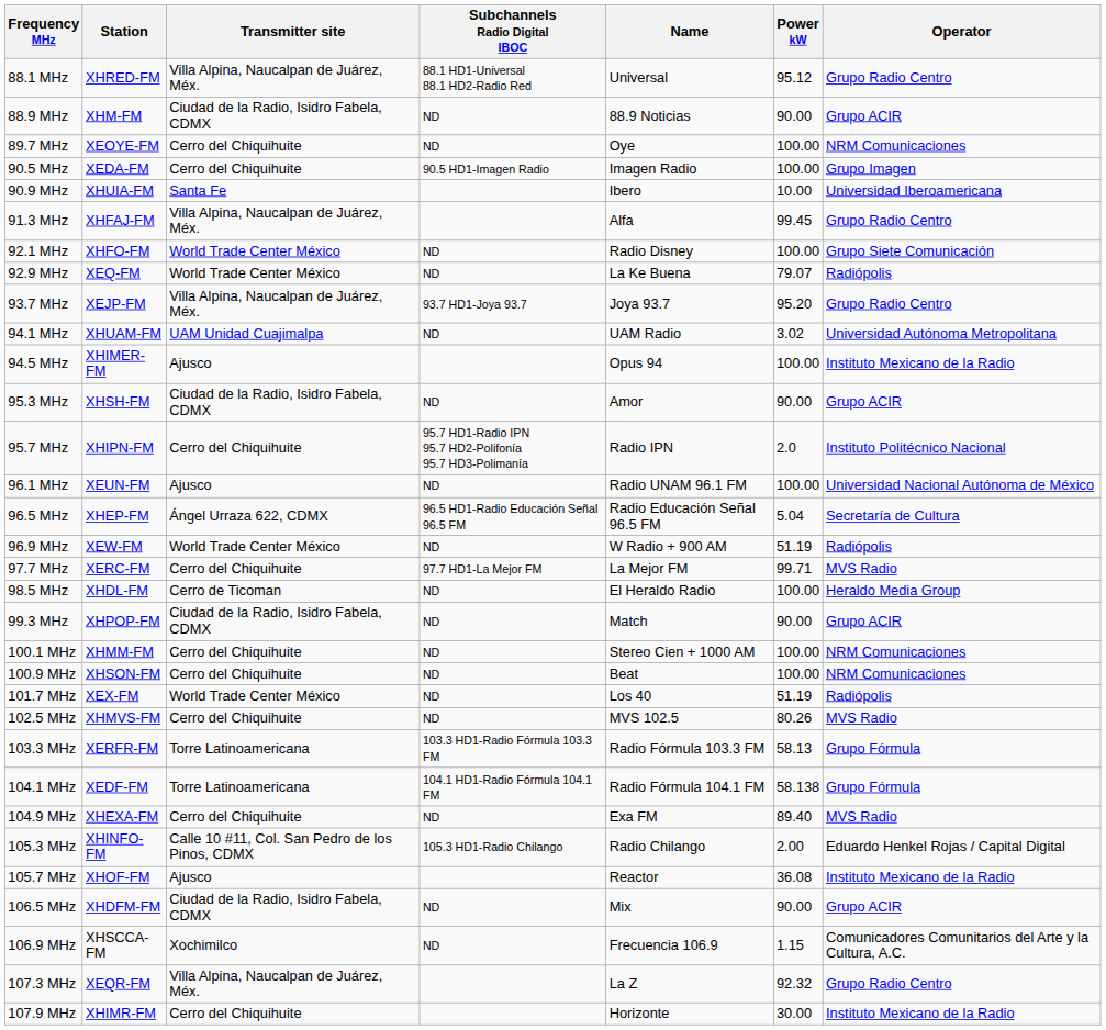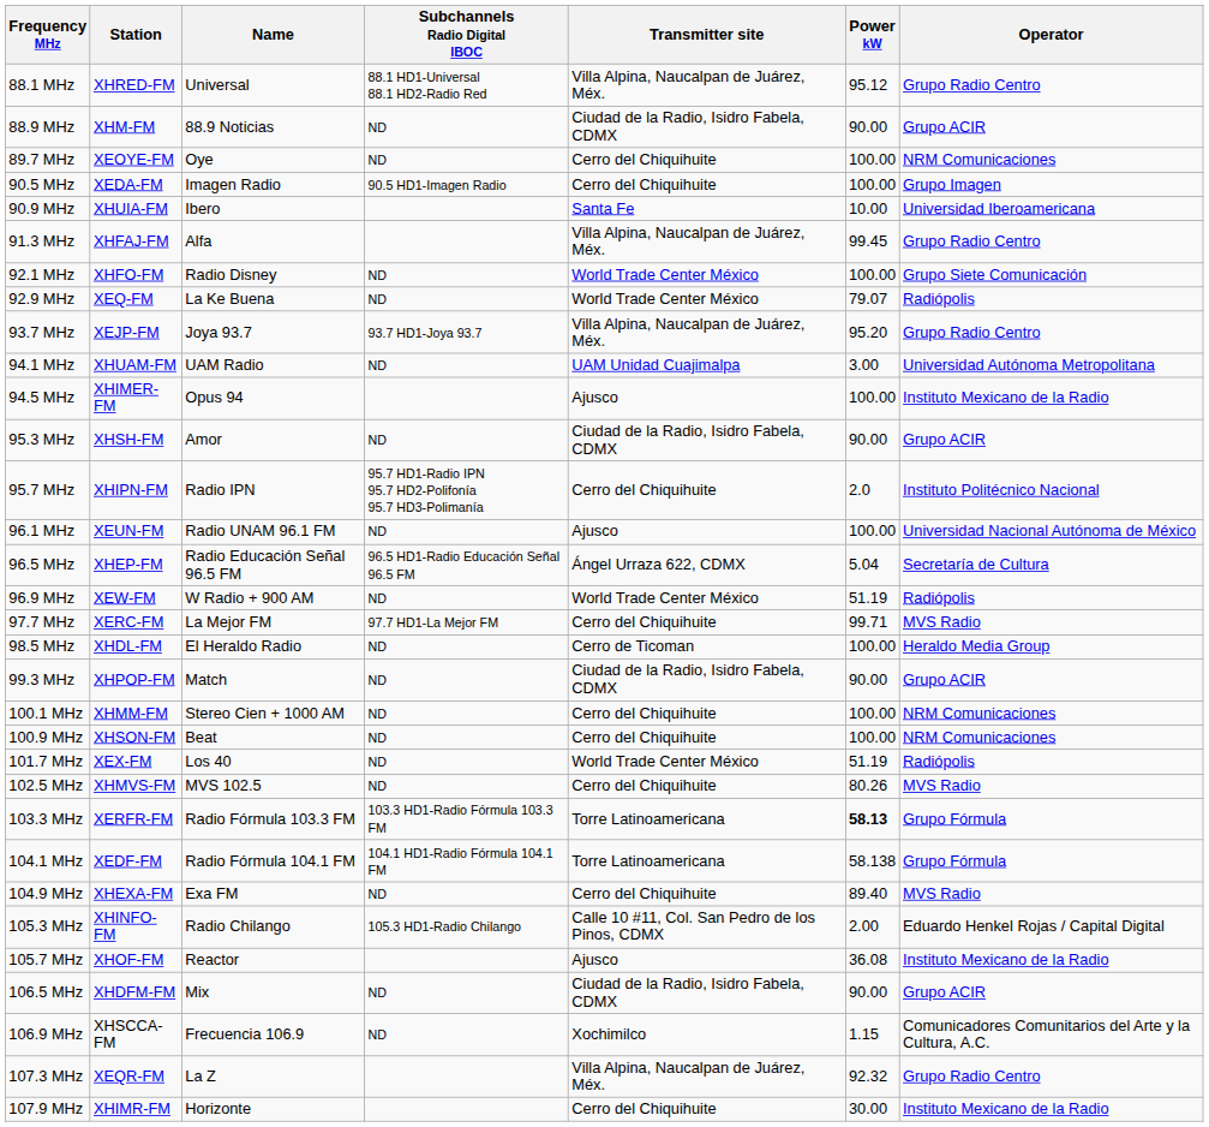 <table class="wikitable">
 <tr>
 <th>Frequency<br><small><strong><a href='#'>MHz</a></strong></small></th>
 <th>Station</th>
+<th>Name</th>
+<th>Subchannels<br><small>Radio Digital</small><br><small><strong><a href='#'>IBOC</a></strong></small></th>
 <th>Transmitter site</th>
-<th>Subchannels<br><small>Radio Digital</small><br><small><strong><a href='#'>IBOC</a></strong></small></th>
-<th>Name</th>
 <th>Power<br><small><a href='#'>kW</a></small></th>
 <th>Operator</th>
 </tr>
 <tr>
 <td>88.1 MHz</td>
 <td><a href='#'>XHRED-FM</a></td>
+<td>Universal</td>
+<td><small>88.1 HD1-Universal<br>88.1 HD2-Radio Red</small></td>
 <td>Villa Alpina, Naucalpan de Juárez, Méx.</td>
-<td><small>88.1 HD1-Universal<br>88.1 HD2-Radio Red</small></td>
-<td>Universal</td>
 <td>95.12</td>
 <td><a href='#'>Grupo Radio Centro</a></td>
 </tr>
 <tr>
 <td>88.9 MHz</td>
 <td><a href='#'>XHM-FM</a></td>
+<td>88.9 Noticias</td>
+<td><small>ND</small></td>
 <td>Ciudad de la Radio, Isidro Fabela, CDMX</td>
-<td><small>ND</small></td>
-<td>88.9 Noticias</td>
 <td>90.00</td>
 <td><a href='#'>Grupo ACIR</a></td>
 </tr>
 <tr>
 <td>89.7 MHz</td>
 <td><a href='#'>XEOYE-FM</a></td>
+<td>Oye</td>
+<td><small>ND</small></td>
 <td>Cerro del Chiquihuite</td>
-<td><small>ND</small></td>
-<td>Oye</td>
 <td>100.00</td>
 <td><a href='#'>NRM Comunicaciones</a></td>
 </tr>
 <tr>
 <td>90.5 MHz</td>
 <td><a href='#'>XEDA-FM</a></td>
+<td>Imagen Radio</td>
+<td><small>90.5 HD1-Imagen Radio</small></td>
 <td>Cerro del Chiquihuite</td>
-<td><small>90.5 HD1-Imagen Radio</small></td>
-<td>Imagen Radio</td>
 <td>100.00</td>
 <td><a href='#'>Grupo Imagen</a></td>
 </tr>
 <tr>
 <td>90.9 MHz</td>
 <td><a href='#'>XHUIA-FM</a></td>
+<td>Ibero</td>
+<td></td>
 <td><a href='#'>Santa Fe</a></td>
-<td></td>
-<td>Ibero</td>
 <td>10.00</td>
 <td><a href='#'>Universidad Iberoamericana</a></td>
 </tr>
 <tr>
 <td>91.3 MHz</td>
 <td><a href='#'>XHFAJ-FM</a></td>
+<td>Alfa</td>
+<td></td>
 <td>Villa Alpina, Naucalpan de Juárez, Méx.</td>
-<td></td>
-<td>Alfa</td>
 <td>99.45</td>
 <td><a href='#'>Grupo Radio Centro</a></td>
 </tr>
 <tr>
 <td>92.1 MHz</td>
 <td><a href='#'>XHFO-FM</a></td>
+<td>Radio Disney</td>
+<td><small>ND</small></td>
 <td><a href='#'>World Trade Center México</a></td>
-<td><small>ND</small></td>
-<td>Radio Disney</td>
 <td>100.00</td>
 <td><a href='#'>Grupo Siete Comunicación</a></td>
 </tr>
 <tr>
 <td>92.9 MHz</td>
 <td><a href='#'>XEQ-FM</a></td>
+<td>La Ke Buena</td>
+<td><small>ND</small></td>
 <td>World Trade Center México</td>
-<td><small>ND</small></td>
-<td>La Ke Buena</td>
 <td>79.07</td>
 <td><a href='#'>Radiópolis</a></td>
 </tr>
 <tr>
 <td>93.7 MHz</td>
 <td><a href='#'>XEJP-FM</a></td>
+<td>Joya 93.7</td>
+<td><small>93.7 HD1-Joya 93.7</small></td>
 <td>Villa Alpina, Naucalpan de Juárez, Méx.</td>
-<td><small>93.7 HD1-Joya 93.7</small></td>
-<td>Joya 93.7</td>
 <td>95.20</td>
 <td><a href='#'>Grupo Radio Centro</a></td>
 </tr>
 <tr>
 <td>94.1 MHz</td>
 <td><a href='#'>XHUAM-FM</a></td>
+<td>UAM Radio</td>
+<td><small>ND</small></td>
 <td><a href='#'>UAM Unidad Cuajimalpa</a></td>
-<td><small>ND</small></td>
-<td>UAM Radio</td>
-<td>3.02</td>
+<td>3.00</td>
 <td><a href='#'>Universidad Autónoma Metropolitana</a></td>
 </tr>
 <tr>
 <td>94.5 MHz</td>
 <td><a href='#'>XHIMER-FM</a></td>
+<td>Opus 94</td>
+<td></td>
 <td>Ajusco</td>
-<td></td>
-<td>Opus 94</td>
 <td>100.00</td>
 <td><a href='#'>Instituto Mexicano de la Radio</a></td>
 </tr>
 <tr>
 <td>95.3 MHz</td>
 <td><a href='#'>XHSH-FM</a></td>
+<td>Amor</td>
+<td><small>ND</small></td>
 <td>Ciudad de la Radio, Isidro Fabela, CDMX</td>
-<td><small>ND</small></td>
-<td>Amor</td>
 <td>90.00</td>
 <td><a href='#'>Grupo ACIR</a></td>
 </tr>
 <tr>
 <td>95.7 MHz</td>
 <td><a href='#'>XHIPN-FM</a></td>
+<td>Radio IPN</td>
+<td><small>95.7 HD1-Radio IPN<br>95.7 HD2-Polifonía<br>95.7 HD3-Polimanía</small></td>
 <td>Cerro del Chiquihuite</td>
-<td><small>95.7 HD1-Radio IPN<br>95.7 HD2-Polifonía<br>95.7 HD3-Polimanía</small></td>
-<td>Radio IPN</td>
 <td>2.0</td>
 <td><a href='#'>Instituto Politécnico Nacional</a></td>
 </tr>
 <tr>
 <td>96.1 MHz</td>
 <td><a href='#'>XEUN-FM</a></td>
+<td>Radio UNAM 96.1 FM</td>
+<td><small>ND</small></td>
 <td>Ajusco</td>
-<td><small>ND</small></td>
-<td>Radio UNAM 96.1 FM</td>
 <td>100.00</td>
 <td><a href='#'>Universidad Nacional Autónoma de México</a></td>
 </tr>
 <tr>
 <td>96.5 MHz</td>
 <td><a href='#'>XHEP-FM</a></td>
+<td>Radio Educación Señal 96.5 FM</td>
+<td><small> 96.5 HD1-Radio Educación Señal 96.5 FM</small></td>
 <td>Ángel Urraza 622, CDMX</td>
-<td><small> 96.5 HD1-Radio Educación Señal 96.5 FM</small></td>
-<td>Radio Educación Señal 96.5 FM</td>
 <td>5.04</td>
 <td><a href='#'>Secretaría de Cultura</a></td>
 </tr>
 <tr>
 <td>96.9 MHz</td>
 <td><a href='#'>XEW-FM</a></td>
+<td>W Radio + 900 AM</td>
+<td><small>ND</small></td>
 <td>World Trade Center México</td>
-<td><small>ND</small></td>
-<td>W Radio + 900 AM</td>
 <td>51.19</td>
 <td><a href='#'>Radiópolis</a></td>
 </tr>
 <tr>
 <td>97.7 MHz</td>
 <td><a href='#'>XERC-FM</a></td>
+<td>La Mejor FM</td>
+<td><small> 97.7 HD1-La Mejor FM</small></td>
 <td>Cerro del Chiquihuite</td>
-<td><small> 97.7 HD1-La Mejor FM</small></td>
-<td>La Mejor FM</td>
 <td>99.71</td>
 <td><a href='#'>MVS Radio</a></td>
 </tr>
 <tr>
 <td>98.5 MHz</td>
 <td><a href='#'>XHDL-FM</a></td>
+<td>El Heraldo Radio</td>
+<td><small>ND</small></td>
 <td>Cerro de Ticoman</td>
-<td><small>ND</small></td>
-<td>El Heraldo Radio</td>
 <td>100.00</td>
 <td><a href='#'>Heraldo Media Group</a></td>
 </tr>
 <tr>
 <td>99.3 MHz</td>
 <td><a href='#'>XHPOP-FM</a></td>
+<td>Match</td>
+<td><small>ND</small></td>
 <td>Ciudad de la Radio, Isidro Fabela, CDMX</td>
-<td><small>ND</small></td>
-<td>Match</td>
 <td>90.00</td>
 <td><a href='#'>Grupo ACIR</a></td>
 </tr>
 <tr>
 <td>100.1 MHz</td>
 <td><a href='#'>XHMM-FM</a></td>
+<td>Stereo Cien + 1000 AM</td>
+<td><small>ND</small></td>
 <td>Cerro del Chiquihuite</td>
-<td><small>ND</small></td>
-<td>Stereo Cien + 1000 AM</td>
 <td>100.00</td>
 <td><a href='#'>NRM Comunicaciones</a></td>
 </tr>
 <tr>
 <td>100.9 MHz</td>
 <td><a href='#'>XHSON-FM</a></td>
+<td>Beat</td>
+<td><small>ND</small></td>
 <td>Cerro del Chiquihuite</td>
-<td><small>ND</small></td>
-<td>Beat</td>
 <td>100.00</td>
 <td><a href='#'>NRM Comunicaciones</a></td>
 </tr>
 <tr>
 <td>101.7 MHz</td>
 <td><a href='#'>XEX-FM</a></td>
+<td>Los 40</td>
+<td><small>ND</small></td>
 <td>World Trade Center México</td>
-<td><small>ND</small></td>
-<td>Los 40</td>
 <td>51.19</td>
 <td><a href='#'>Radiópolis</a></td>
 </tr>
 <tr>
 <td>102.5 MHz</td>
 <td><a href='#'>XHMVS-FM</a></td>
+<td>MVS 102.5</td>
+<td><small>ND</small></td>
 <td>Cerro del Chiquihuite</td>
-<td><small>ND</small></td>
-<td>MVS 102.5</td>
 <td>80.26</td>
 <td><a href='#'>MVS Radio</a></td>
 </tr>
 <tr>
 <td>103.3 MHz</td>
 <td><a href='#'>XERFR-FM</a></td>
+<td>Radio Fórmula 103.3 FM</td>
+<td><small>103.3 HD1-Radio Fórmula 103.3 FM</small></td>
 <td>Torre Latinoamericana</td>
-<td><small>103.3 HD1-Radio Fórmula 103.3 FM</small></td>
-<td>Radio Fórmula 103.3 FM</td>
-<td>58.13 </td>
+<td><strong>58.13 </strong></td>
 <td><a href='#'>Grupo Fórmula</a></td>
 </tr>
 <tr>
 <td>104.1 MHz</td>
 <td><a href='#'>XEDF-FM</a></td>
+<td>Radio Fórmula 104.1 FM</td>
+<td><small>104.1 HD1-Radio Fórmula 104.1 FM</small></td>
 <td>Torre Latinoamericana</td>
-<td><small>104.1 HD1-Radio Fórmula 104.1 FM</small></td>
-<td>Radio Fórmula 104.1 FM</td>
 <td>58.138 </td>
 <td><a href='#'>Grupo Fórmula</a></td>
 </tr>
 <tr>
 <td>104.9 MHz</td>
 <td><a href='#'>XHEXA-FM</a></td>
+<td>Exa FM</td>
+<td><small>ND</small></td>
 <td>Cerro del Chiquihuite</td>
-<td><small>ND</small></td>
-<td>Exa FM</td>
 <td>89.40</td>
 <td><a href='#'>MVS Radio</a></td>
 </tr>
 <tr>
 <td>105.3 MHz</td>
 <td><a href='#'>XHINFO-FM</a></td>
+<td>Radio Chilango</td>
+<td><small>105.3 HD1-Radio Chilango</small></td>
 <td>Calle 10 #11, Col. San Pedro de los Pinos, CDMX</td>
-<td><small>105.3 HD1-Radio Chilango</small></td>
-<td>Radio Chilango</td>
 <td>2.00</td>
 <td>Eduardo Henkel Rojas / Capital Digital</td>
 </tr>
 <tr>
 <td>105.7 MHz</td>
 <td><a href='#'>XHOF-FM</a></td>
+<td>Reactor</td>
+<td></td>
 <td>Ajusco</td>
-<td></td>
-<td>Reactor</td>
 <td>36.08</td>
 <td><a href='#'>Instituto Mexicano de la Radio</a></td>
 </tr>
 <tr>
 <td>106.5 MHz</td>
 <td><a href='#'>XHDFM-FM</a></td>
+<td>Mix</td>
+<td><small>ND</small></td>
 <td>Ciudad de la Radio, Isidro Fabela, CDMX</td>
-<td><small>ND</small></td>
-<td>Mix</td>
 <td>90.00</td>
 <td><a href='#'>Grupo ACIR</a></td>
 </tr>
 <tr>
 <td>106.9 MHz</td>
 <td>XHSCCA-FM</td>
+<td>Frecuencia 106.9</td>
+<td><small>ND</small></td>
 <td>Xochimilco</td>
-<td><small>ND</small></td>
-<td>Frecuencia 106.9</td>
 <td>1.15</td>
 <td>Comunicadores Comunitarios del Arte y la Cultura, A.C.</td>
 </tr>
 <tr>
 <td>107.3 MHz</td>
 <td><a href='#'>XEQR-FM</a></td>
+<td>La Z</td>
+<td></td>
 <td>Villa Alpina, Naucalpan de Juárez, Méx.</td>
-<td></td>
-<td>La Z</td>
 <td>92.32</td>
 <td><a href='#'>Grupo Radio Centro</a></td>
 </tr>
 <tr>
 <td>107.9 MHz</td>
 <td><a href='#'>XHIMR-FM</a></td>
+<td>Horizonte</td>
+<td></td>
 <td>Cerro del Chiquihuite</td>
-<td></td>
-<td>Horizonte</td>
 <td>30.00</td>
 <td><a href='#'>Instituto Mexicano de la Radio</a></td>
 </tr>
 </table>
